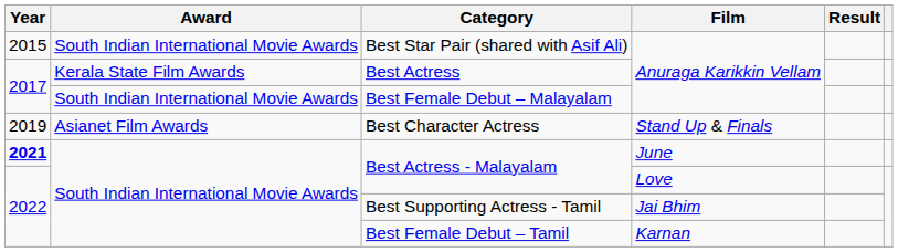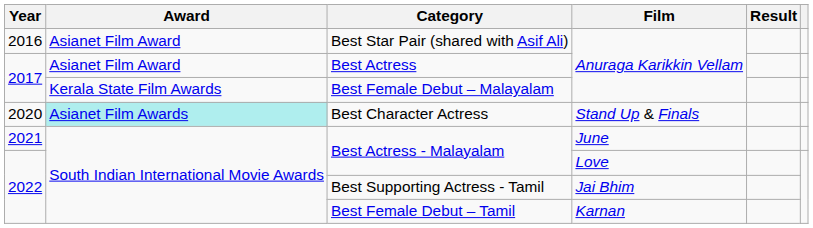 <table class="wikitable">
 <tr>
 <th>Year</th>
 <th>Award</th>
 <th>Category</th>
 <th>Film</th>
 <th>Result</th>
 <th></th>
 </tr>
 <tr>
-<td>2015</td>
-<td><a href='#'>South Indian International Movie Awards</a></td>
+<td>2016</td>
+<td><a href='#'>Asianet Film Award</a></td>
 <td>Best Star Pair (shared with <a href='#'>Asif Ali</a>)</td>
 <td rowspan="3"><em><a href='#'>Anuraga Karikkin Vellam</a></em></td>
 <td></td>
 <td></td>
 </tr>
 <tr>
 <td rowspan="2"><a href='#'>2017</a></td>
-<td><a href='#'>Kerala State Film Awards</a></td>
+<td><a href='#'>Asianet Film Award</a></td>
 <td><a href='#'>Best Actress</a></td>
 <td></td>
 <td></td>
 </tr>
 <tr>
-<td><a href='#'>South Indian International Movie Awards</a></td>
+<td><a href='#'>Kerala State Film Awards</a></td>
 <td><a href='#'>Best Female Debut – Malayalam</a></td>
 <td></td>
 <td></td>
 </tr>
 <tr>
-<td>2019</td>
-<td><a href='#'>Asianet Film Awards</a></td>
+<td>2020</td>
+<td style="background: paleturquoise;"><a href='#'>Asianet Film Awards</a></td>
 <td>Best Character Actress</td>
 <td><em><a href='#'>Stand Up</a></em> & <em><a href='#'>Finals</a></em></td>
 <td></td>
 <td></td>
 </tr>
 <tr>
-<td><strong><a href='#'>2021</a></strong></td>
+<td><a href='#'>2021</a></td>
 <td rowspan="4"><a href='#'>South Indian International Movie Awards</a></td>
 <td rowspan="2"><a href='#'>Best Actress - Malayalam</a></td>
 <td><em><a href='#'>June</a></em></td>
 <td></td>
 <td></td>
 </tr>
 <tr>
 <td rowspan="3"><a href='#'>2022</a></td>
 <td><em><a href='#'>Love</a></em></td>
 <td></td>
 <td rowspan="3"></td>
 </tr>
 <tr>
 <td>Best Supporting Actress - Tamil</td>
 <td><em><a href='#'>Jai Bhim</a></em></td>
 <td></td>
 </tr>
 <tr>
 <td><a href='#'>Best Female Debut – Tamil</a></td>
 <td><em><a href='#'>Karnan</a></em></td>
 <td></td>
 </tr>
 </table>
